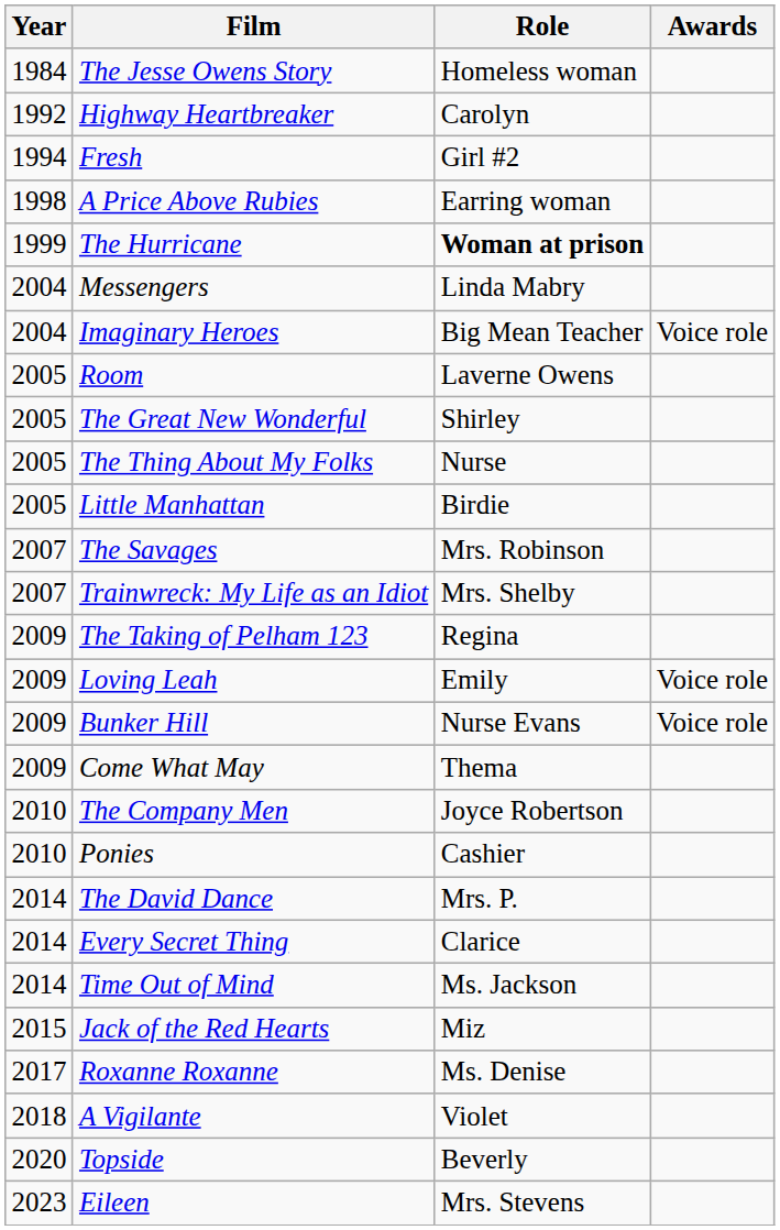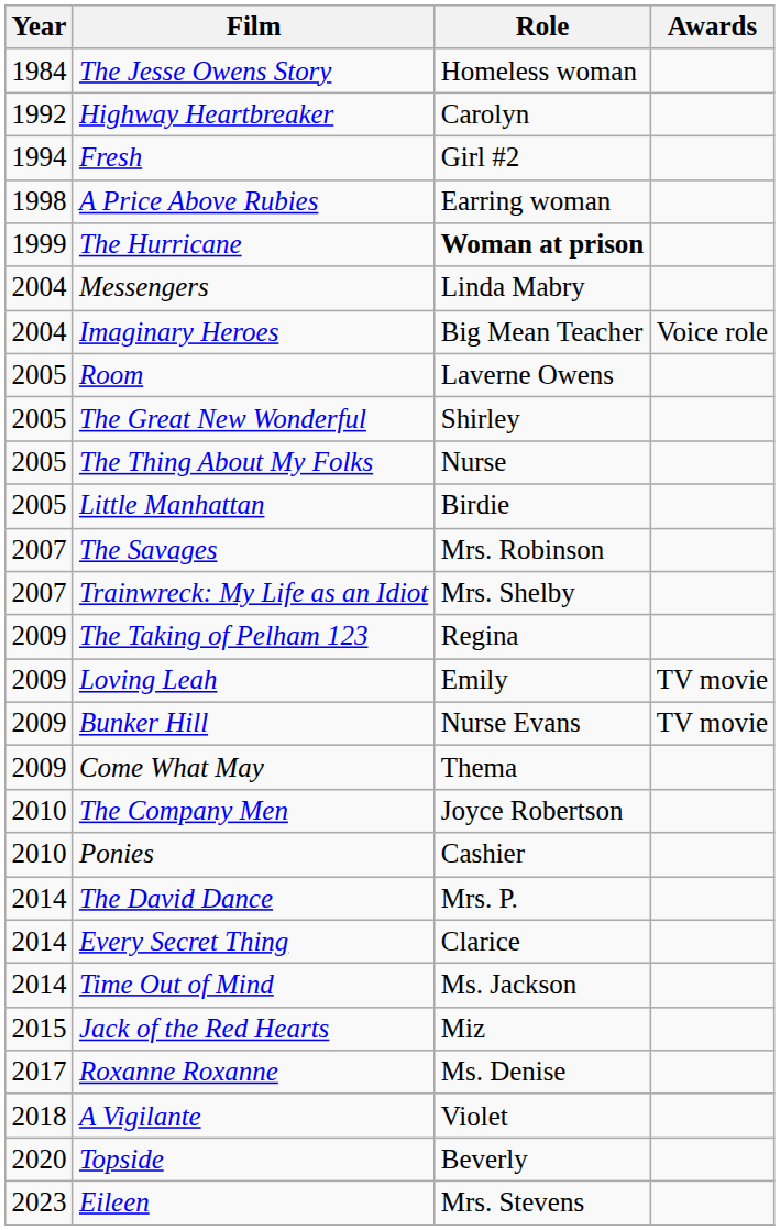 <table class="wikitable">
 <tr>
 <th>Year</th>
 <th>Film</th>
 <th>Role</th>
 <th>Awards</th>
 </tr>
 <tr>
 <td>1984</td>
 <td><em><a href='#'>The Jesse Owens Story</a></em></td>
 <td>Homeless woman</td>
 <td></td>
 </tr>
 <tr>
 <td>1992</td>
 <td><em><a href='#'>Highway Heartbreaker</a></em></td>
 <td>Carolyn</td>
 <td></td>
 </tr>
 <tr>
 <td>1994</td>
 <td><em><a href='#'>Fresh</a></em></td>
 <td>Girl #2</td>
 <td></td>
 </tr>
 <tr>
 <td>1998</td>
 <td><em><a href='#'>A Price Above Rubies</a></em></td>
 <td>Earring woman</td>
 <td></td>
 </tr>
 <tr>
 <td>1999</td>
 <td><em><a href='#'>The Hurricane</a></em></td>
 <td><strong>Woman at prison</strong></td>
 <td></td>
 </tr>
 <tr>
 <td>2004</td>
 <td><em>Messengers</em></td>
 <td>Linda Mabry</td>
 <td></td>
 </tr>
 <tr>
 <td>2004</td>
 <td><em><a href='#'>Imaginary Heroes</a></em></td>
 <td>Big Mean Teacher</td>
 <td>Voice role</td>
 </tr>
 <tr>
 <td>2005</td>
 <td><em><a href='#'>Room</a></em></td>
 <td>Laverne Owens</td>
 <td></td>
 </tr>
 <tr>
 <td>2005</td>
 <td><em><a href='#'>The Great New Wonderful</a></em></td>
 <td>Shirley</td>
 <td></td>
 </tr>
 <tr>
 <td>2005</td>
 <td><em><a href='#'>The Thing About My Folks</a></em></td>
 <td>Nurse</td>
 <td></td>
 </tr>
 <tr>
 <td>2005</td>
 <td><em><a href='#'>Little Manhattan</a></em></td>
 <td>Birdie</td>
 <td></td>
 </tr>
 <tr>
 <td>2007</td>
 <td><em><a href='#'>The Savages</a></em></td>
 <td>Mrs. Robinson</td>
 <td></td>
 </tr>
 <tr>
 <td>2007</td>
 <td><em><a href='#'>Trainwreck: My Life as an Idiot</a></em></td>
 <td>Mrs. Shelby</td>
 <td></td>
 </tr>
 <tr>
 <td>2009</td>
 <td><em><a href='#'>The Taking of Pelham 123</a></em></td>
 <td>Regina</td>
 <td></td>
 </tr>
 <tr>
 <td>2009</td>
 <td><em><a href='#'>Loving Leah</a></em></td>
 <td>Emily</td>
-<td>Voice role</td>
+<td>TV movie</td>
 </tr>
 <tr>
 <td>2009</td>
 <td><em><a href='#'>Bunker Hill</a></em></td>
 <td>Nurse Evans</td>
-<td>Voice role</td>
+<td>TV movie</td>
 </tr>
 <tr>
 <td>2009</td>
 <td><em>Come What May</em></td>
 <td>Thema</td>
 <td></td>
 </tr>
 <tr>
 <td>2010</td>
 <td><em><a href='#'>The Company Men</a></em></td>
 <td>Joyce Robertson</td>
 <td></td>
 </tr>
 <tr>
 <td>2010</td>
 <td><em>Ponies</em></td>
 <td>Cashier</td>
 <td></td>
 </tr>
 <tr>
 <td>2014</td>
 <td><em><a href='#'>The David Dance</a></em></td>
 <td>Mrs. P.</td>
 <td></td>
 </tr>
 <tr>
 <td>2014</td>
 <td><em><a href='#'>Every Secret Thing</a></em></td>
 <td>Clarice</td>
 <td></td>
 </tr>
 <tr>
 <td>2014</td>
 <td><em><a href='#'>Time Out of Mind</a></em></td>
 <td>Ms. Jackson</td>
 <td></td>
 </tr>
 <tr>
 <td>2015</td>
 <td><em><a href='#'>Jack of the Red Hearts</a></em></td>
 <td>Miz</td>
 <td></td>
 </tr>
 <tr>
 <td>2017</td>
 <td><em><a href='#'>Roxanne Roxanne</a></em></td>
 <td>Ms. Denise</td>
 <td></td>
 </tr>
 <tr>
 <td>2018</td>
 <td><em><a href='#'>A Vigilante</a></em></td>
 <td>Violet</td>
 <td></td>
 </tr>
 <tr>
 <td>2020</td>
 <td><em><a href='#'>Topside</a></em></td>
 <td>Beverly</td>
 <td></td>
 </tr>
 <tr>
 <td>2023</td>
 <td><em><a href='#'>Eileen</a></em></td>
 <td>Mrs. Stevens</td>
 <td></td>
 </tr>
 <tr>
 </tr>
 </table>
